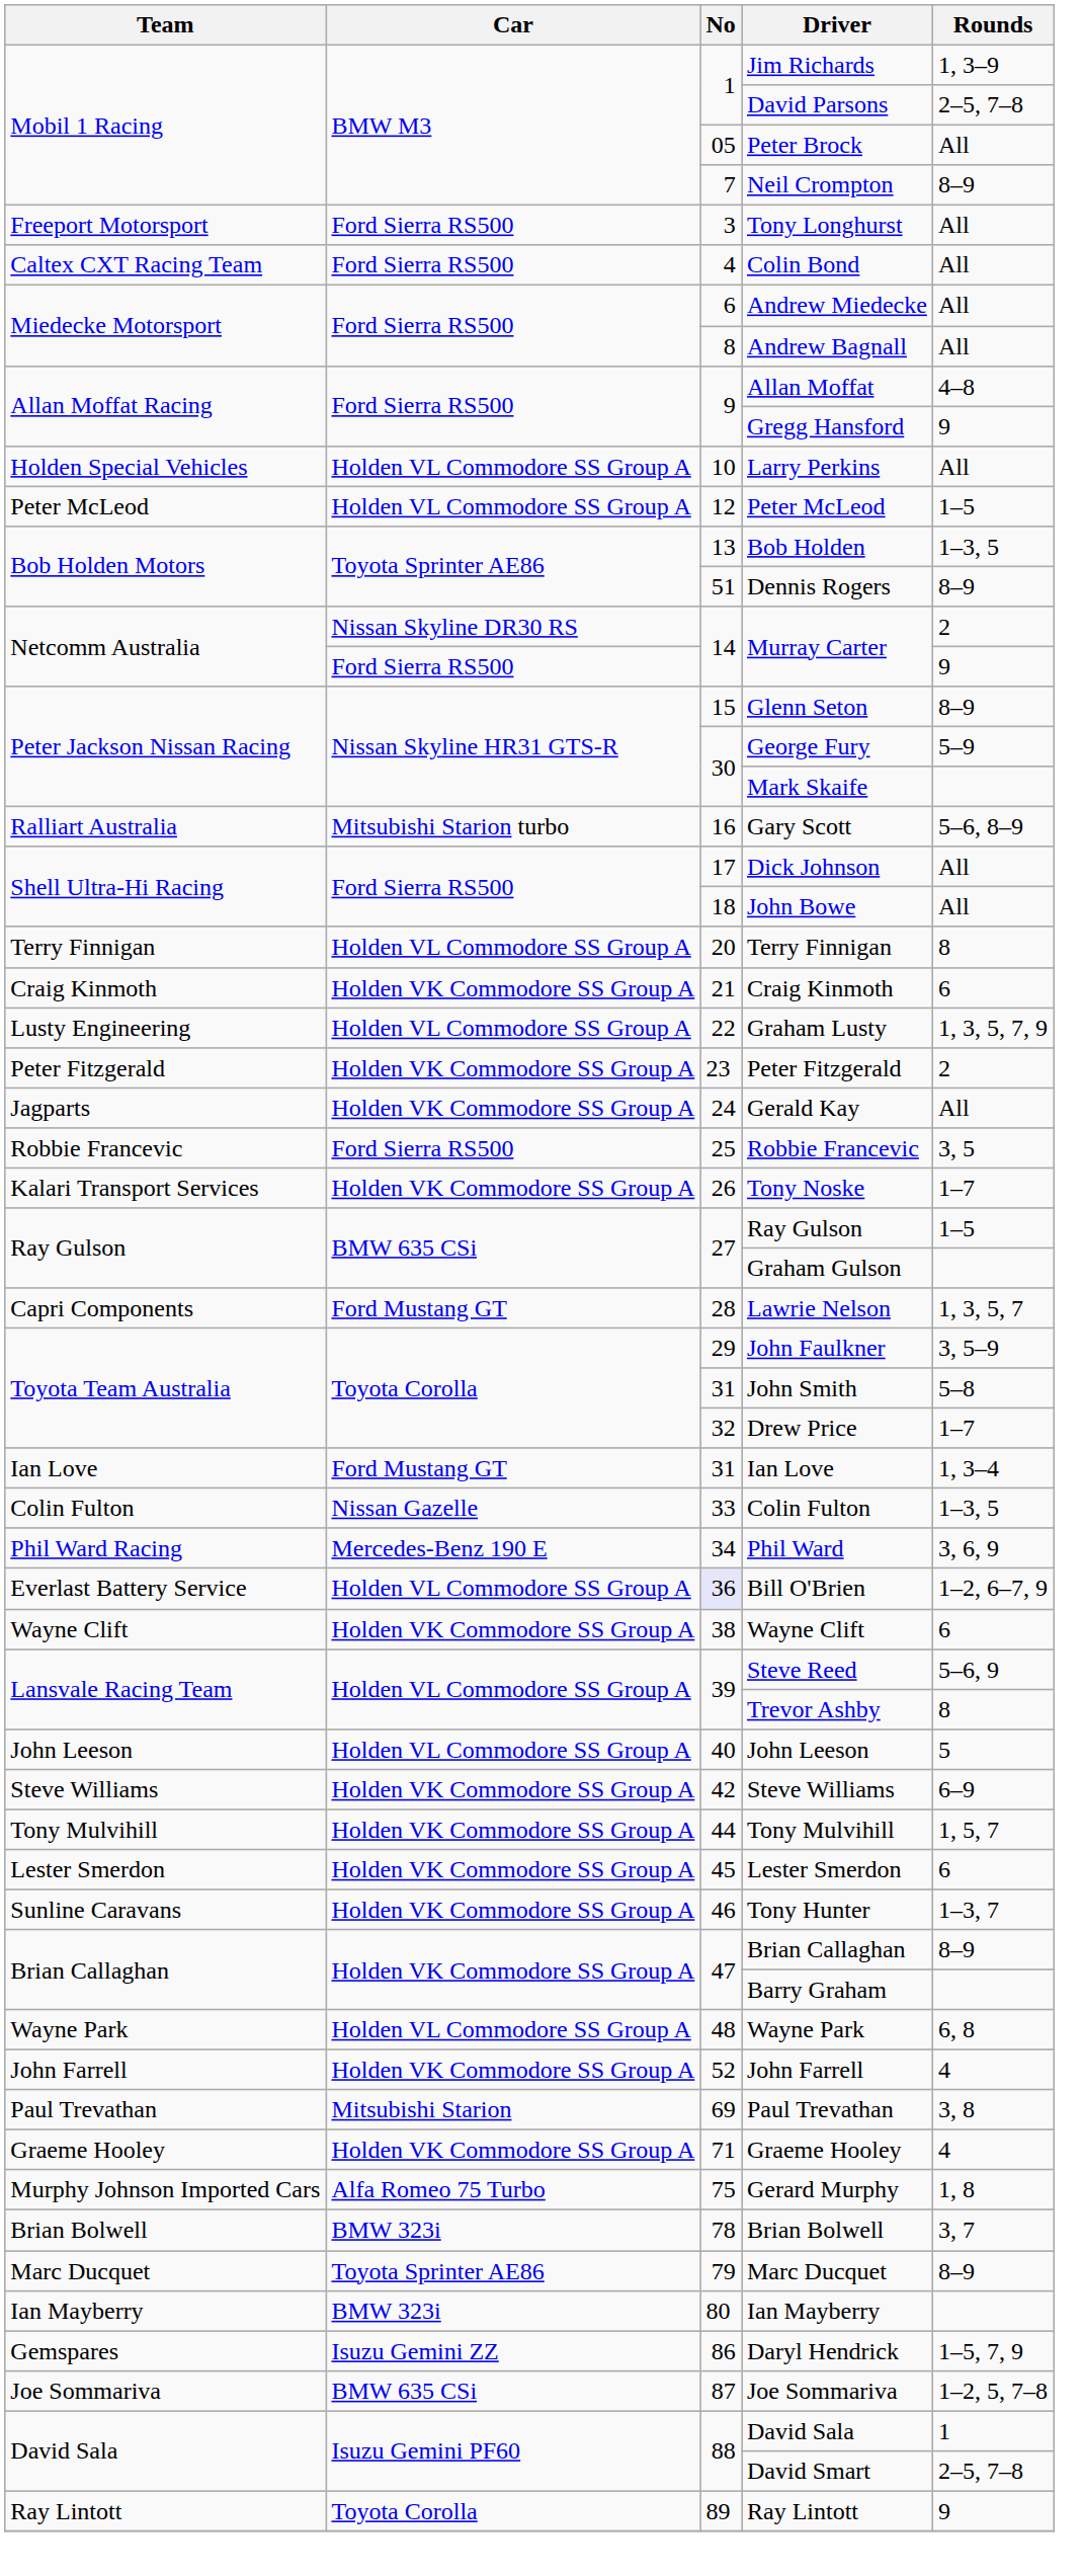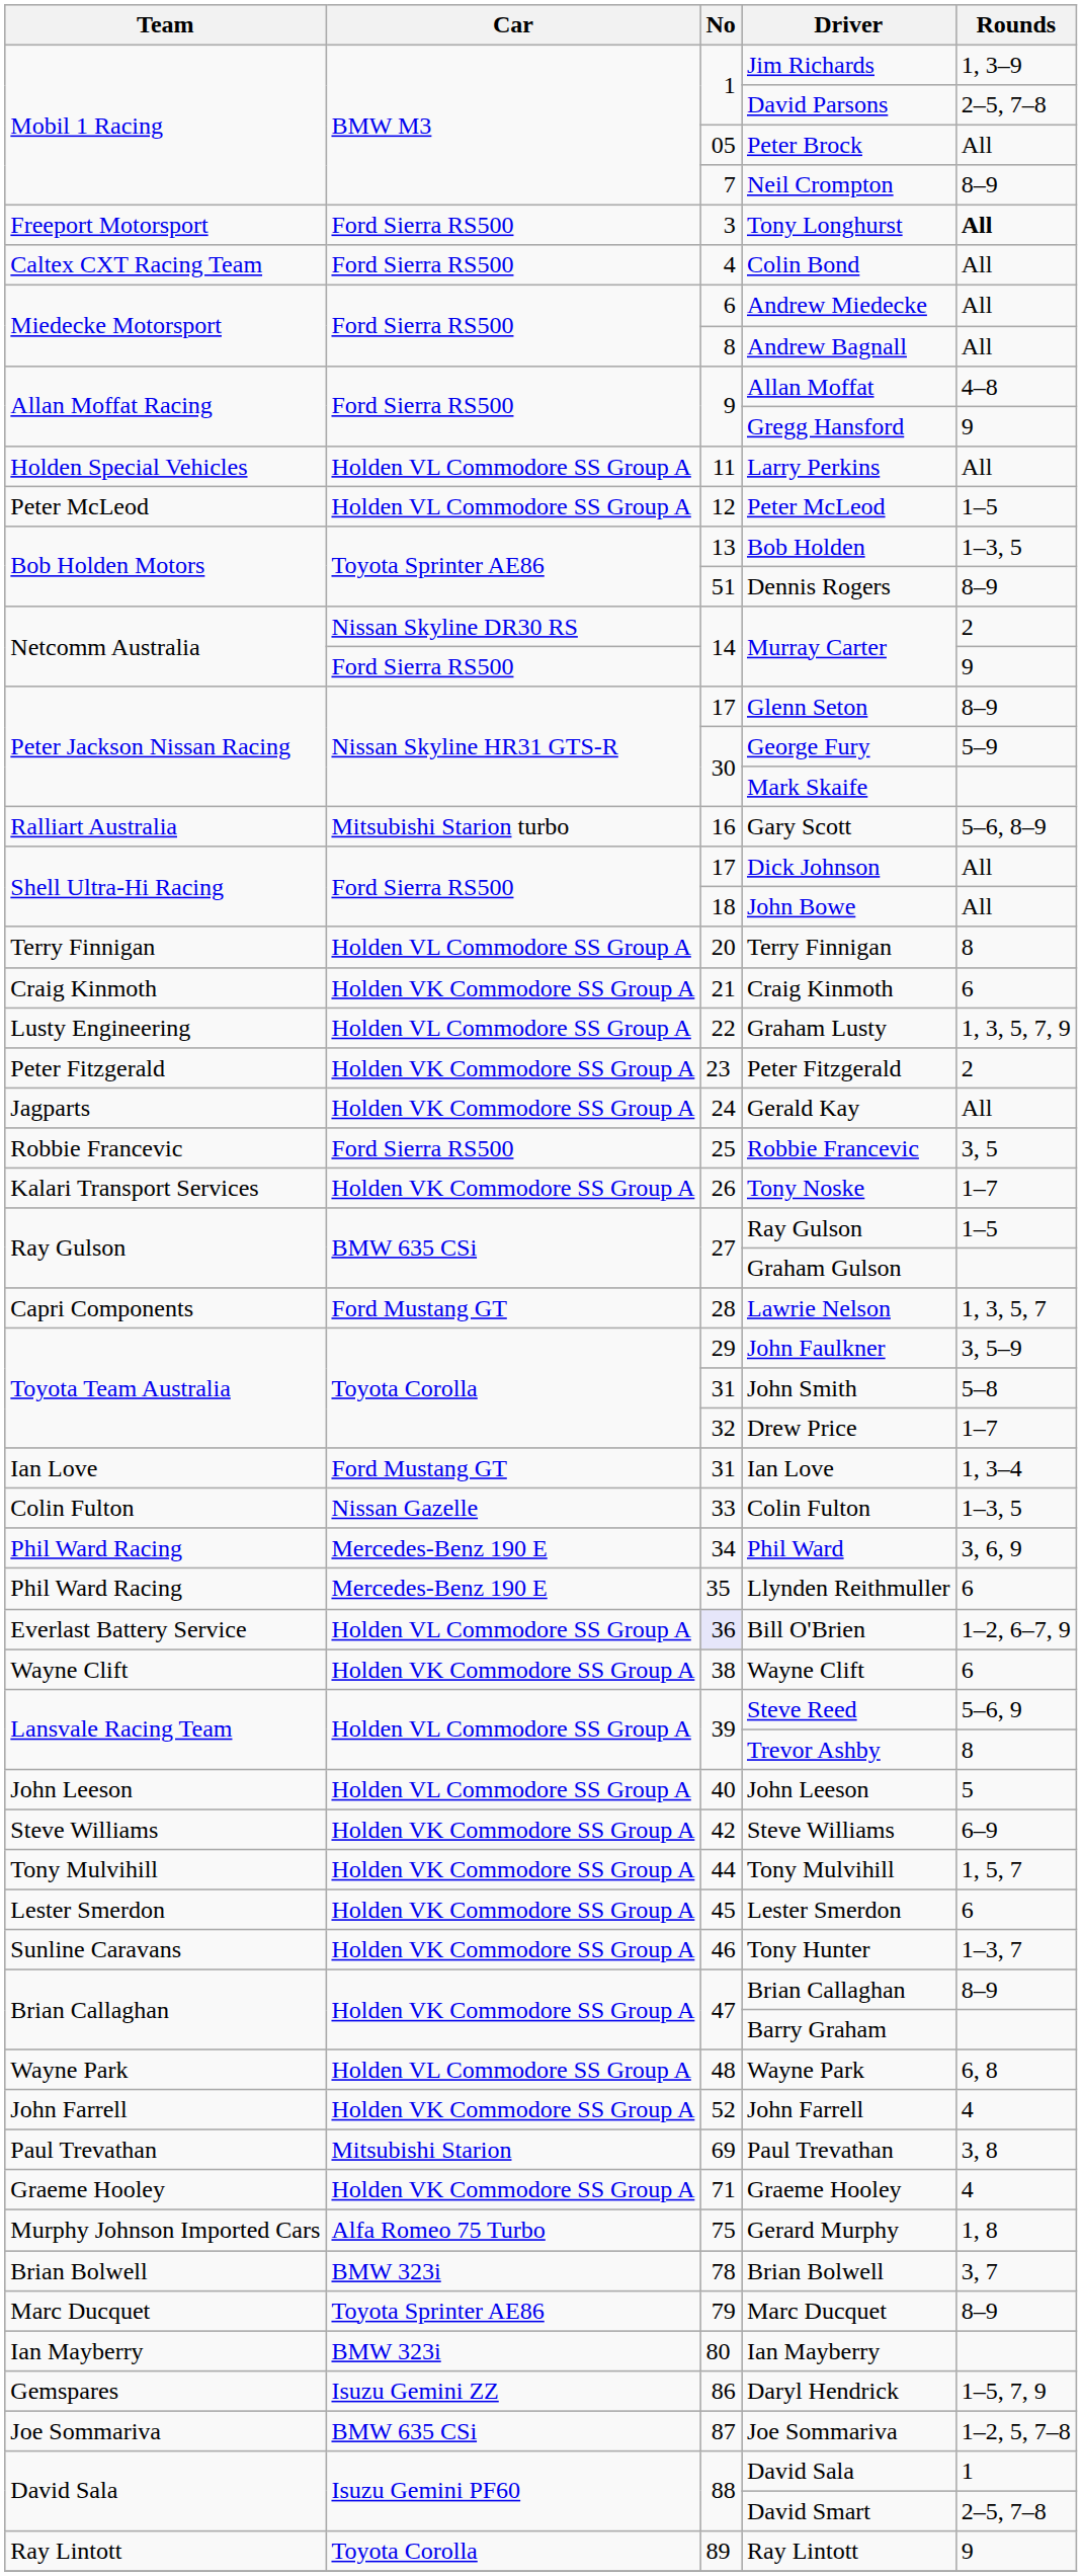 <table class="wikitable" style="font-size: 95%;">
 <tr>
 <th>Team</th>
 <th>Car</th>
 <th>No</th>
 <th>Driver</th>
 <th>Rounds</th>
 </tr>
 <tr>
 <td rowspan=4><a href='#'>Mobil 1 Racing</a><br></td>
 <td rowspan=4><a href='#'>BMW M3</a></td>
 <td rowspan=2 align="right">1</td>
 <td> <a href='#'>Jim Richards</a></td>
 <td>1, 3–9</td>
 </tr>
 <tr>
 <td> <a href='#'>David Parsons</a></td>
 <td>2–5, 7–8</td>
 </tr>
 <tr>
 <td align="right">05</td>
 <td> <a href='#'>Peter Brock</a></td>
 <td>All</td>
 </tr>
 <tr>
 <td align="right">7</td>
 <td> <a href='#'>Neil Crompton</a></td>
 <td>8–9</td>
 </tr>
 <tr>
 <td><a href='#'>Freeport Motorsport</a></td>
 <td><a href='#'>Ford Sierra RS500</a></td>
 <td align="right">3</td>
 <td> <a href='#'>Tony Longhurst</a></td>
-<td>All</td>
+<td><strong>All</strong></td>
 </tr>
 <tr>
 <td><a href='#'>Caltex CXT Racing Team</a></td>
 <td><a href='#'>Ford Sierra RS500</a></td>
 <td align="right">4</td>
 <td> <a href='#'>Colin Bond</a></td>
 <td>All</td>
 </tr>
 <tr>
 <td rowspan=2><a href='#'>Miedecke Motorsport</a></td>
 <td rowspan=2><a href='#'>Ford Sierra RS500</a></td>
 <td align="right">6</td>
 <td> <a href='#'>Andrew Miedecke</a></td>
 <td>All</td>
 </tr>
 <tr>
 <td align="right">8</td>
 <td> <a href='#'>Andrew Bagnall</a></td>
 <td>All</td>
 </tr>
 <tr>
 <td rowspan=2><a href='#'>Allan Moffat Racing</a></td>
 <td rowspan=2><a href='#'>Ford Sierra RS500</a></td>
 <td rowspan=2 align="right">9</td>
 <td> <a href='#'>Allan Moffat</a></td>
 <td>4–8</td>
 </tr>
 <tr>
 <td> <a href='#'>Gregg Hansford</a></td>
 <td>9</td>
 </tr>
 <tr>
 <td><a href='#'>Holden Special Vehicles</a></td>
 <td><a href='#'>Holden VL Commodore SS Group A</a></td>
-<td align="right">10</td>
+<td align="right">11</td>
 <td> <a href='#'>Larry Perkins</a></td>
 <td>All</td>
 </tr>
 <tr>
 <td>Peter McLeod</td>
 <td><a href='#'>Holden VL Commodore SS Group A</a></td>
 <td align="right">12</td>
 <td> <a href='#'>Peter McLeod</a></td>
 <td>1–5</td>
 </tr>
 <tr>
 <td rowspan=2><a href='#'>Bob Holden Motors</a></td>
 <td rowspan=2><a href='#'>Toyota Sprinter AE86</a></td>
 <td align="right">13</td>
 <td> <a href='#'>Bob Holden</a></td>
 <td>1–3, 5</td>
 </tr>
 <tr>
 <td align="right">51</td>
 <td> Dennis Rogers</td>
 <td>8–9</td>
 </tr>
 <tr>
 <td rowspan=2>Netcomm Australia</td>
 <td><a href='#'>Nissan Skyline DR30 RS</a></td>
 <td rowspan=2 align="right">14</td>
 <td rowspan=2> <a href='#'>Murray Carter</a></td>
 <td>2</td>
 </tr>
 <tr>
 <td><a href='#'>Ford Sierra RS500</a></td>
 <td>9 </td>
 </tr>
 <tr>
 <td rowspan=3><a href='#'>Peter Jackson Nissan Racing</a></td>
 <td rowspan=3><a href='#'>Nissan Skyline HR31 GTS-R</a></td>
-<td align="right">15</td>
+<td align="right">17</td>
 <td> <a href='#'>Glenn Seton</a></td>
 <td>8–9</td>
 </tr>
 <tr>
 <td rowspan=2 align="right">30</td>
 <td> <a href='#'>George Fury</a></td>
 <td>5–9</td>
 </tr>
 <tr>
 <td> <a href='#'>Mark Skaife</a></td>
 </tr>
 <tr>
 <td><a href='#'>Ralliart Australia</a></td>
 <td><a href='#'>Mitsubishi Starion</a> turbo</td>
 <td align="right">16</td>
 <td> Gary Scott</td>
 <td>5–6, 8–9</td>
 </tr>
 <tr>
 <td rowspan=2><a href='#'>Shell Ultra-Hi Racing</a></td>
 <td rowspan=2><a href='#'>Ford Sierra RS500</a></td>
 <td align="right">17</td>
 <td> <a href='#'>Dick Johnson</a></td>
 <td>All</td>
 </tr>
 <tr>
 <td align="right">18</td>
 <td> <a href='#'>John Bowe</a></td>
 <td>All</td>
 </tr>
 <tr>
 <td>Terry Finnigan</td>
 <td><a href='#'>Holden VL Commodore SS Group A</a></td>
 <td align="right">20</td>
 <td> Terry Finnigan</td>
 <td>8</td>
 </tr>
 <tr>
 <td>Craig Kinmoth</td>
 <td><a href='#'>Holden VK Commodore SS Group A</a></td>
 <td align="right">21</td>
 <td> Craig Kinmoth</td>
 <td>6</td>
 </tr>
 <tr>
 <td>Lusty Engineering</td>
 <td><a href='#'>Holden VL Commodore SS Group A</a></td>
 <td align="right">22</td>
 <td> Graham Lusty</td>
 <td>1, 3, 5, 7, 9</td>
 </tr>
 <tr>
 <td>Peter Fitzgerald</td>
 <td><a href='#'>Holden VK Commodore SS Group A</a></td>
 <td>23</td>
 <td> Peter Fitzgerald</td>
 <td>2</td>
 </tr>
 <tr>
 <td>Jagparts</td>
 <td><a href='#'>Holden VK Commodore SS Group A</a></td>
 <td align="right">24</td>
 <td> Gerald Kay</td>
 <td>All</td>
 </tr>
 <tr>
 <td>Robbie Francevic</td>
 <td><a href='#'>Ford Sierra RS500</a></td>
 <td align="right">25</td>
 <td> <a href='#'>Robbie Francevic</a></td>
 <td>3, 5</td>
 </tr>
 <tr>
 <td>Kalari Transport Services</td>
 <td><a href='#'>Holden VK Commodore SS Group A</a></td>
 <td align="right">26</td>
 <td> <a href='#'>Tony Noske</a></td>
 <td>1–7</td>
 </tr>
 <tr>
 <td rowspan=2>Ray Gulson</td>
 <td rowspan=2><a href='#'>BMW 635 CSi</a></td>
 <td rowspan=2 align="right">27</td>
 <td> Ray Gulson</td>
 <td>1–5</td>
 </tr>
 <tr>
 <td> Graham Gulson</td>
 </tr>
 <tr>
 <td>Capri Components</td>
 <td><a href='#'>Ford Mustang GT</a></td>
 <td align="right">28</td>
 <td> <a href='#'>Lawrie Nelson</a></td>
 <td>1, 3, 5, 7</td>
 </tr>
 <tr>
 <td rowspan=3><a href='#'>Toyota Team Australia</a></td>
 <td rowspan=3><a href='#'>Toyota Corolla</a></td>
 <td align="right">29</td>
 <td> <a href='#'>John Faulkner</a></td>
 <td>3, 5–9</td>
 </tr>
 <tr>
 <td align="right">31</td>
 <td> John Smith</td>
 <td>5–8</td>
 </tr>
 <tr>
 <td align="right">32</td>
 <td> Drew Price</td>
 <td>1–7</td>
 </tr>
 <tr>
 <td>Ian Love</td>
 <td><a href='#'>Ford Mustang GT</a></td>
 <td align="right">31</td>
 <td> Ian Love</td>
 <td>1, 3–4</td>
 </tr>
 <tr>
 <td>Colin Fulton</td>
 <td><a href='#'>Nissan Gazelle</a></td>
 <td align="right">33</td>
 <td> Colin Fulton</td>
 <td>1–3, 5</td>
 </tr>
 <tr>
 <td><a href='#'>Phil Ward Racing</a></td>
 <td><a href='#'>Mercedes-Benz 190 E</a></td>
 <td align="right">34</td>
 <td> <a href='#'>Phil Ward</a></td>
 <td>3, 6, 9</td>
+</tr>
+<tr>
+<td>Phil Ward Racing</td>
+<td><a href='#'>Mercedes-Benz 190 E</a></td>
+<td>35</td>
+<td>Llynden Reithmuller</td>
+<td>6</td>
 </tr>
 <tr>
 <td>Everlast Battery Service</td>
 <td><a href='#'>Holden VL Commodore SS Group A</a></td>
 <td align="right" style="background: lavender;">36</td>
 <td> Bill O'Brien</td>
 <td>1–2, 6–7, 9</td>
 </tr>
 <tr>
 <td>Wayne Clift</td>
 <td><a href='#'>Holden VK Commodore SS Group A</a></td>
 <td align="right">38</td>
 <td> Wayne Clift</td>
 <td>6</td>
 </tr>
 <tr>
 <td rowspan=2><a href='#'>Lansvale Racing Team</a></td>
 <td rowspan=2><a href='#'>Holden VL Commodore SS Group A</a></td>
 <td rowspan=2 align="right">39</td>
 <td> <a href='#'>Steve Reed</a></td>
 <td>5–6, 9</td>
 </tr>
 <tr>
 <td> <a href='#'>Trevor Ashby</a></td>
 <td>8</td>
 </tr>
 <tr>
 <td>John Leeson</td>
 <td><a href='#'>Holden VL Commodore SS Group A</a></td>
 <td align="right">40</td>
 <td> John Leeson</td>
 <td>5</td>
 </tr>
 <tr>
 <td>Steve Williams</td>
 <td><a href='#'>Holden VK Commodore SS Group A</a></td>
 <td align="right">42</td>
 <td> Steve Williams</td>
 <td>6–9</td>
 </tr>
 <tr>
 <td>Tony Mulvihill</td>
 <td><a href='#'>Holden VK Commodore SS Group A</a></td>
 <td align="right">44</td>
 <td> Tony Mulvihill</td>
 <td>1, 5, 7</td>
 </tr>
 <tr>
 <td>Lester Smerdon</td>
 <td><a href='#'>Holden VK Commodore SS Group A</a></td>
 <td align="right">45</td>
 <td> Lester Smerdon</td>
 <td>6</td>
 </tr>
 <tr>
 <td>Sunline Caravans</td>
 <td><a href='#'>Holden VK Commodore SS Group A</a></td>
 <td align="right">46</td>
 <td> Tony Hunter</td>
 <td>1–3, 7</td>
 </tr>
 <tr>
 <td rowspan=2>Brian Callaghan</td>
 <td rowspan=2><a href='#'>Holden VK Commodore SS Group A</a></td>
 <td rowspan=2 align="right">47</td>
 <td> Brian Callaghan</td>
 <td>8–9</td>
 </tr>
 <tr>
 <td> Barry Graham</td>
 </tr>
 <tr>
 <td>Wayne Park</td>
 <td><a href='#'>Holden VL Commodore SS Group A</a></td>
 <td align="right">48</td>
 <td> Wayne Park</td>
 <td>6, 8</td>
 </tr>
 <tr>
 <td>John Farrell</td>
 <td><a href='#'>Holden VK Commodore SS Group A</a></td>
 <td align="right">52</td>
 <td> John Farrell</td>
 <td>4</td>
 </tr>
 <tr>
 <td>Paul Trevathan</td>
 <td><a href='#'>Mitsubishi Starion</a></td>
 <td align="right">69</td>
 <td> Paul Trevathan</td>
 <td>3, 8</td>
 </tr>
 <tr>
 <td>Graeme Hooley</td>
 <td><a href='#'>Holden VK Commodore SS Group A</a></td>
 <td align="right">71</td>
 <td> Graeme Hooley</td>
 <td>4</td>
 </tr>
 <tr>
 <td>Murphy Johnson Imported Cars</td>
 <td><a href='#'>Alfa Romeo 75 Turbo</a></td>
 <td align="right">75</td>
 <td> Gerard Murphy</td>
 <td>1, 8</td>
 </tr>
 <tr>
 <td>Brian Bolwell</td>
 <td><a href='#'>BMW 323i</a></td>
 <td align="right">78</td>
 <td> Brian Bolwell</td>
 <td>3, 7</td>
 </tr>
 <tr>
 <td>Marc Ducquet</td>
 <td><a href='#'>Toyota Sprinter AE86</a></td>
 <td align="right">79</td>
 <td> Marc Ducquet</td>
 <td>8–9</td>
 </tr>
 <tr>
 <td>Ian Mayberry</td>
 <td><a href='#'>BMW 323i</a></td>
 <td>80</td>
 <td> Ian Mayberry</td>
 </tr>
 <tr>
 <td>Gemspares</td>
 <td><a href='#'>Isuzu Gemini ZZ</a></td>
 <td align="right">86</td>
 <td> Daryl Hendrick</td>
 <td>1–5, 7, 9</td>
 </tr>
 <tr>
 <td>Joe Sommariva</td>
 <td><a href='#'>BMW 635 CSi</a></td>
 <td align="right">87</td>
 <td> Joe Sommariva</td>
 <td>1–2, 5, 7–8</td>
 </tr>
 <tr>
 <td rowspan=2>David Sala</td>
 <td rowspan=2><a href='#'>Isuzu Gemini PF60</a></td>
 <td rowspan=2 align="right">88</td>
 <td> David Sala</td>
 <td>1</td>
 </tr>
 <tr>
 <td> David Smart</td>
 <td>2–5, 7–8</td>
 </tr>
 <tr>
 <td>Ray Lintott</td>
 <td><a href='#'>Toyota Corolla</a></td>
 <td>89</td>
 <td> Ray Lintott</td>
 <td>9</td>
 </tr>
 <tr>
 </tr>
 </table>
